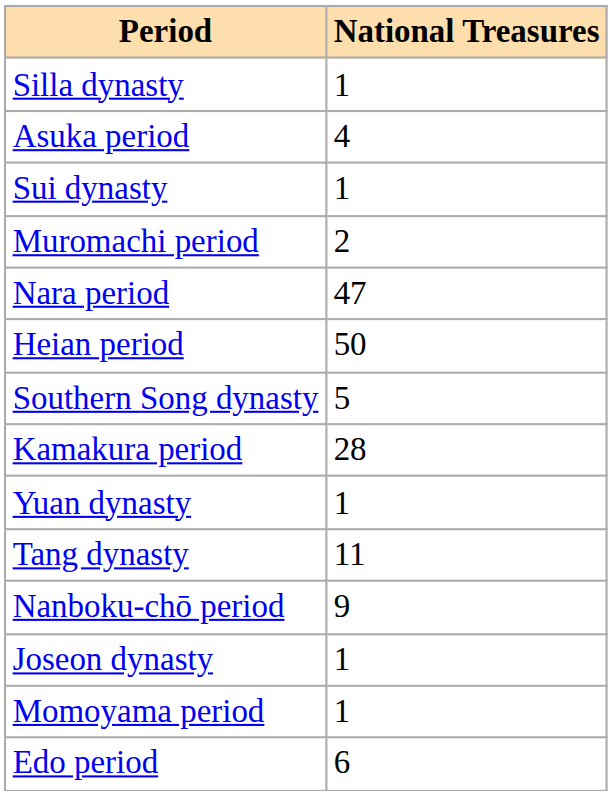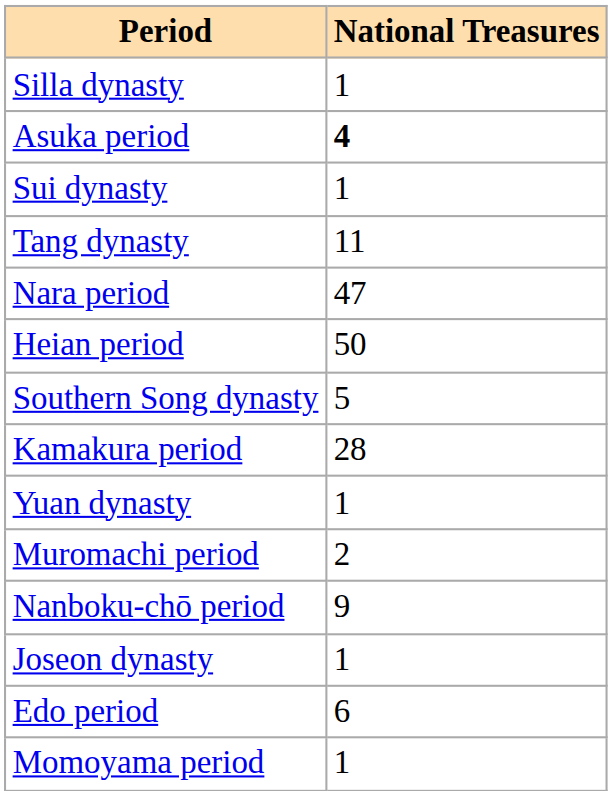 <table class="wikitable" style="background:#ffffff;" style="text-align:center" align="left">
 <tr>
 <th align="left" style="background:#ffdead;">Period</th>
 <th align="left" style="background:#ffdead;">National Treasures</th>
 </tr>
 <tr>
 <td><a href='#'>Silla dynasty</a></td>
 <td>1</td>
 </tr>
 <tr>
 <td><a href='#'>Asuka period</a></td>
-<td>4</td>
+<td><strong>4</strong></td>
 </tr>
 <tr>
 <td><a href='#'>Sui dynasty</a></td>
 <td>1</td>
 </tr>
 <tr>
-<td><a href='#'>Muromachi period</a></td>
-<td>2</td>
+<td><a href='#'>Tang dynasty</a></td>
+<td>11</td>
 </tr>
 <tr>
 <td><a href='#'>Nara period</a></td>
 <td>47</td>
 </tr>
 <tr>
 <td><a href='#'>Heian period</a></td>
 <td>50</td>
 </tr>
 <tr>
 <td><a href='#'>Southern Song dynasty</a></td>
 <td>5</td>
 </tr>
 <tr>
 <td><a href='#'>Kamakura period</a></td>
 <td>28</td>
 </tr>
 <tr>
 <td><a href='#'>Yuan dynasty</a></td>
 <td>1</td>
 </tr>
 <tr>
-<td><a href='#'>Tang dynasty</a></td>
-<td>11</td>
+<td><a href='#'>Muromachi period</a></td>
+<td>2</td>
 </tr>
 <tr>
 <td><a href='#'>Nanboku-chō period</a></td>
 <td>9</td>
 </tr>
 <tr>
 <td><a href='#'>Joseon dynasty</a></td>
 <td>1</td>
 </tr>
 <tr>
+<td><a href='#'>Edo period</a></td>
+<td>6</td>
+</tr>
+<tr>
 <td><a href='#'>Momoyama period</a></td>
 <td>1</td>
 </tr>
-<tr>
-<td><a href='#'>Edo period</a></td>
-<td>6</td>
-</tr>
 </table>
